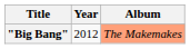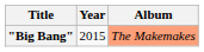 <table class="wikitable plainrowheaders" style="text-align:center;" border="1">
 <tr>
 <th scope="col">Title</th>
 <th scope="col">Year</th>
 <th scope="col">Album</th>
 </tr>
 <tr>
 <th scope="row">"Big Bang"</th>
-<td>2012</td>
+<td>2015</td>
 <td style="background: lightsalmon;"><em>The Makemakes</em></td>
 </tr>
 </table>
